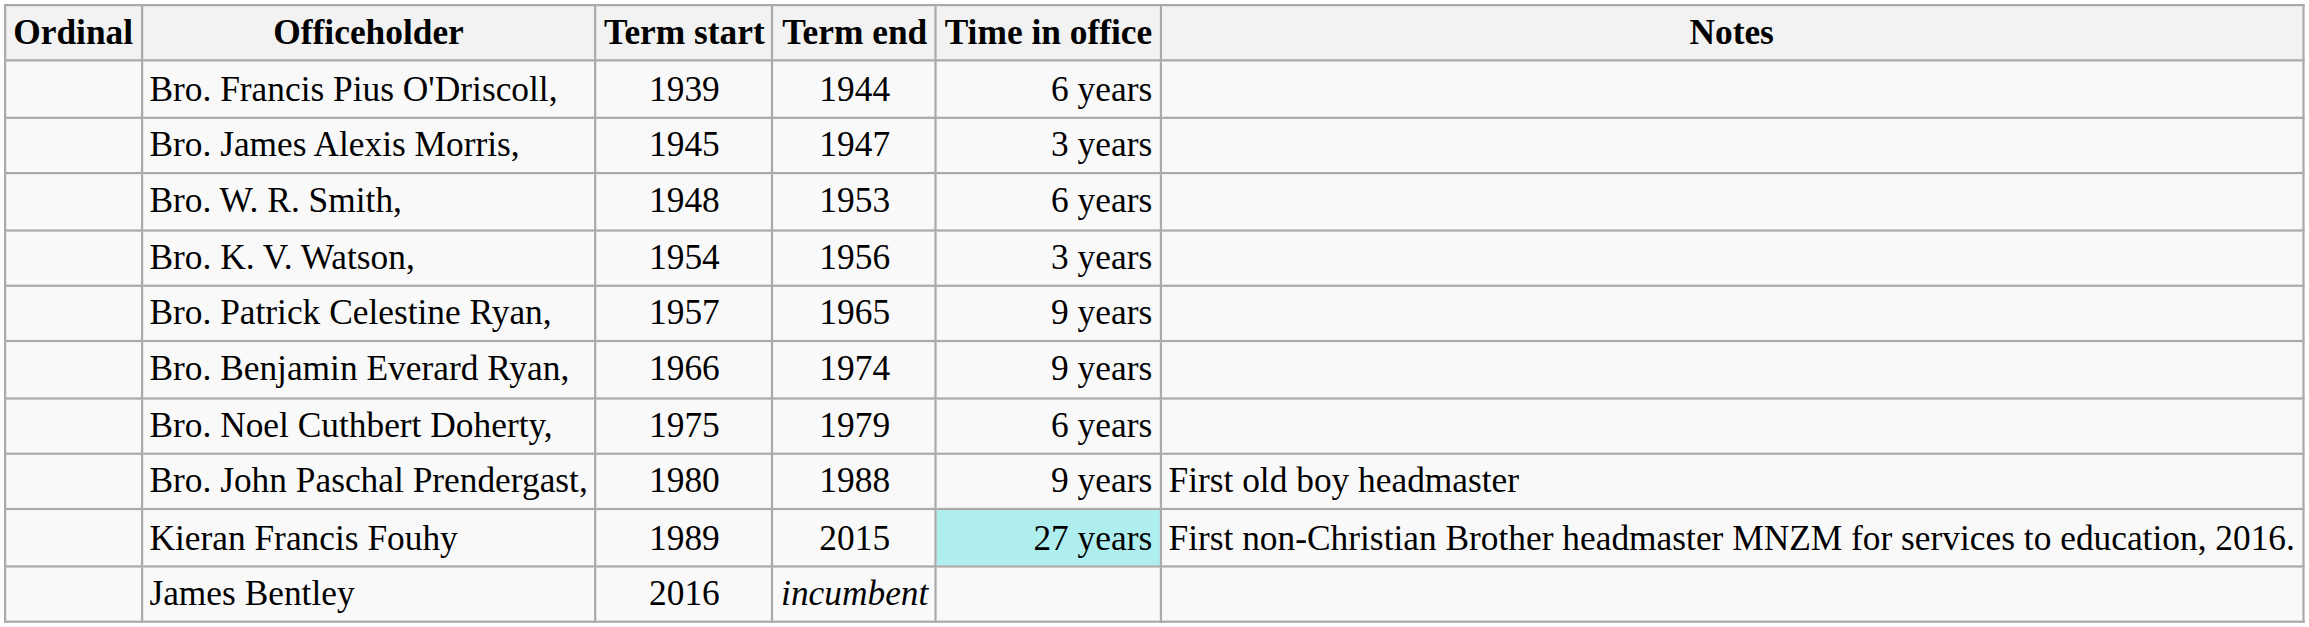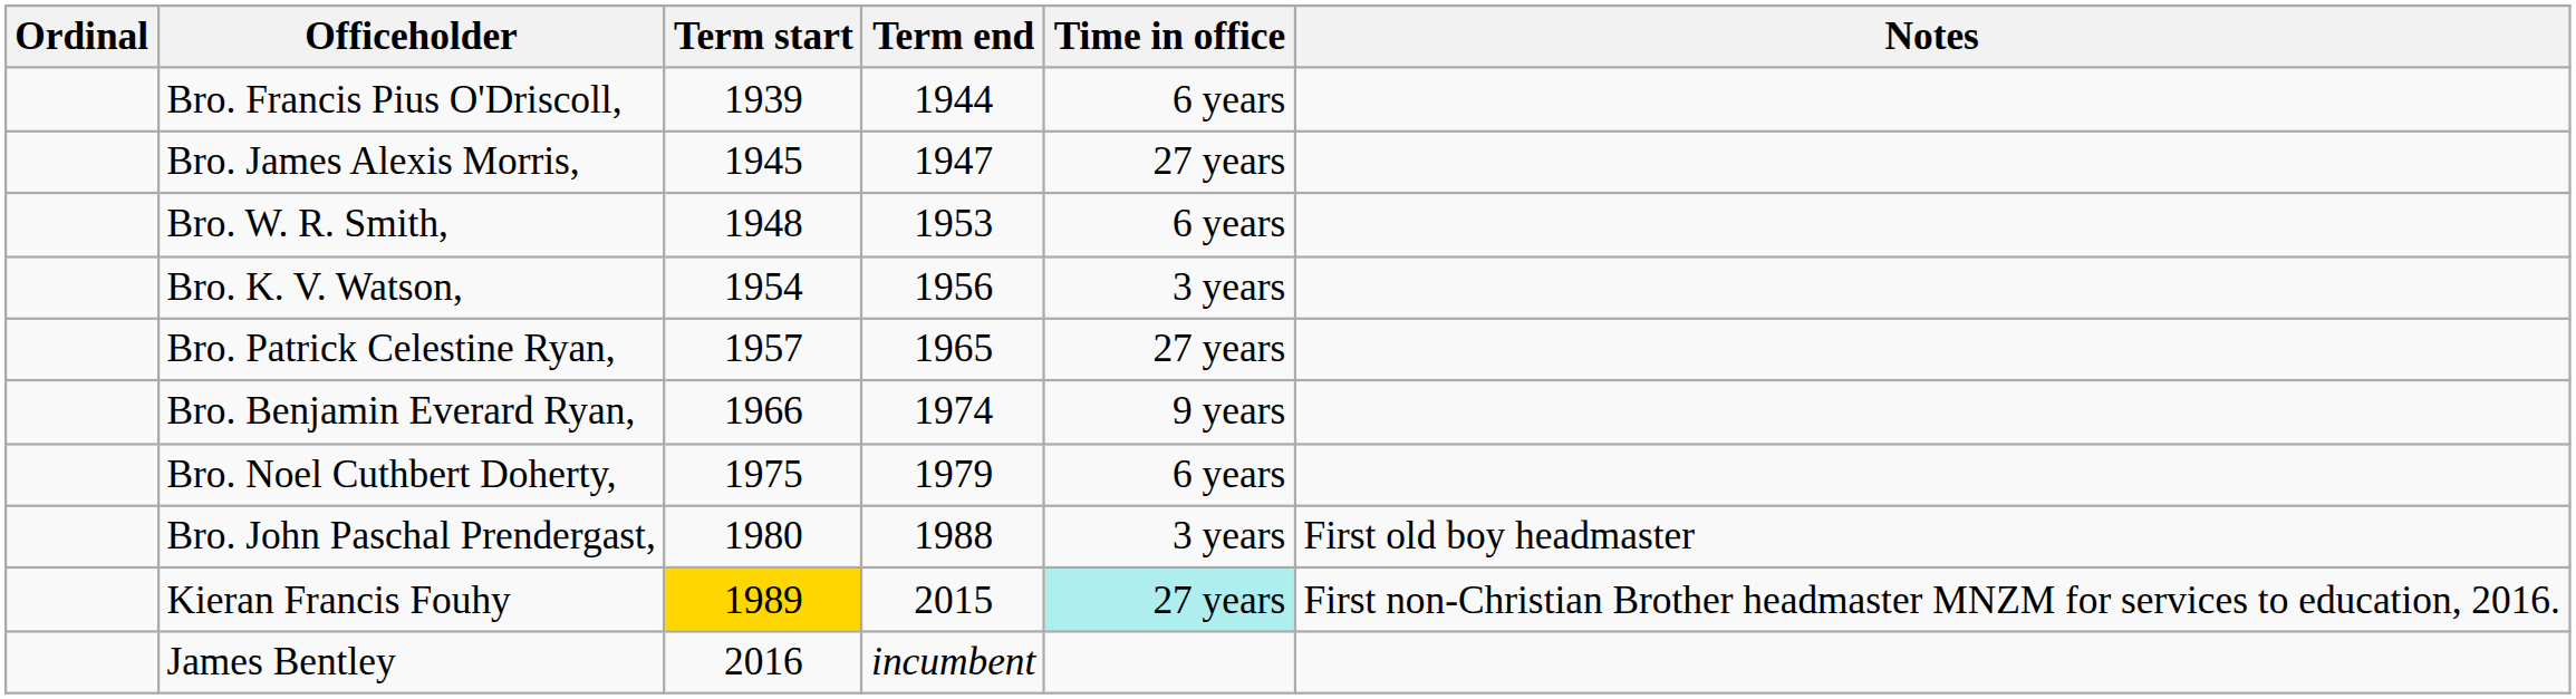 <table class="wikitable sortable">
 <tr>
 <th>Ordinal</th>
 <th>Officeholder</th>
 <th>Term start</th>
 <th>Term end</th>
 <th>Time in office</th>
 <th>Notes</th>
 </tr>
 <tr>
 <td align=center></td>
 <td>Bro. Francis Pius O'Driscoll, <a href='#'></a></td>
 <td align=center>1939</td>
 <td align=center>1944</td>
 <td align=right>6 years</td>
 <td></td>
 </tr>
 <tr>
 <td align=center></td>
 <td>Bro. James Alexis Morris, </td>
 <td align=center>1945</td>
 <td align=center>1947</td>
-<td align=right>3 years</td>
+<td align=right>27 years</td>
 <td></td>
 </tr>
 <tr>
 <td align=center></td>
 <td>Bro. W. R. Smith, </td>
 <td align=center>1948</td>
 <td align=center>1953</td>
 <td align=right>6 years</td>
 <td></td>
 </tr>
 <tr>
 <td align=center></td>
 <td>Bro. K. V. Watson, </td>
 <td align=center>1954</td>
 <td align=center>1956</td>
 <td align=right>3 years</td>
 <td></td>
 </tr>
 <tr>
 <td align=center></td>
 <td>Bro. Patrick Celestine Ryan, </td>
 <td align=center>1957</td>
 <td align=center>1965</td>
-<td align=right>9 years</td>
+<td align=right>27 years</td>
 <td></td>
 </tr>
 <tr>
 <td align=center></td>
 <td>Bro. Benjamin Everard Ryan, </td>
 <td align=center>1966</td>
 <td align=center>1974</td>
 <td align=right>9 years</td>
 <td></td>
 </tr>
 <tr>
 <td align=center></td>
 <td>Bro. Noel Cuthbert Doherty, </td>
 <td align=center>1975</td>
 <td align=center>1979</td>
 <td align=right>6 years</td>
 <td></td>
 </tr>
 <tr>
 <td align=center></td>
 <td>Bro. John Paschal Prendergast, </td>
 <td align=center>1980</td>
 <td align=center>1988</td>
-<td align=right>9 years</td>
+<td align=right>3 years</td>
 <td>First old boy headmaster</td>
 </tr>
 <tr>
 <td align=center></td>
 <td>Kieran Francis Fouhy </td>
-<td align=center>1989</td>
+<td align=center style="background: gold;">1989</td>
 <td align=center>2015</td>
 <td align=right style="background: paleturquoise;">27 years</td>
 <td>First non-Christian Brother headmaster MNZM for services to education, 2016.</td>
 </tr>
 <tr>
 <td align=center></td>
 <td>James Bentley</td>
 <td align=center>2016</td>
 <td align=center><em>incumbent</em></td>
 <td align=right></td>
 <td></td>
 </tr>
 </table>
